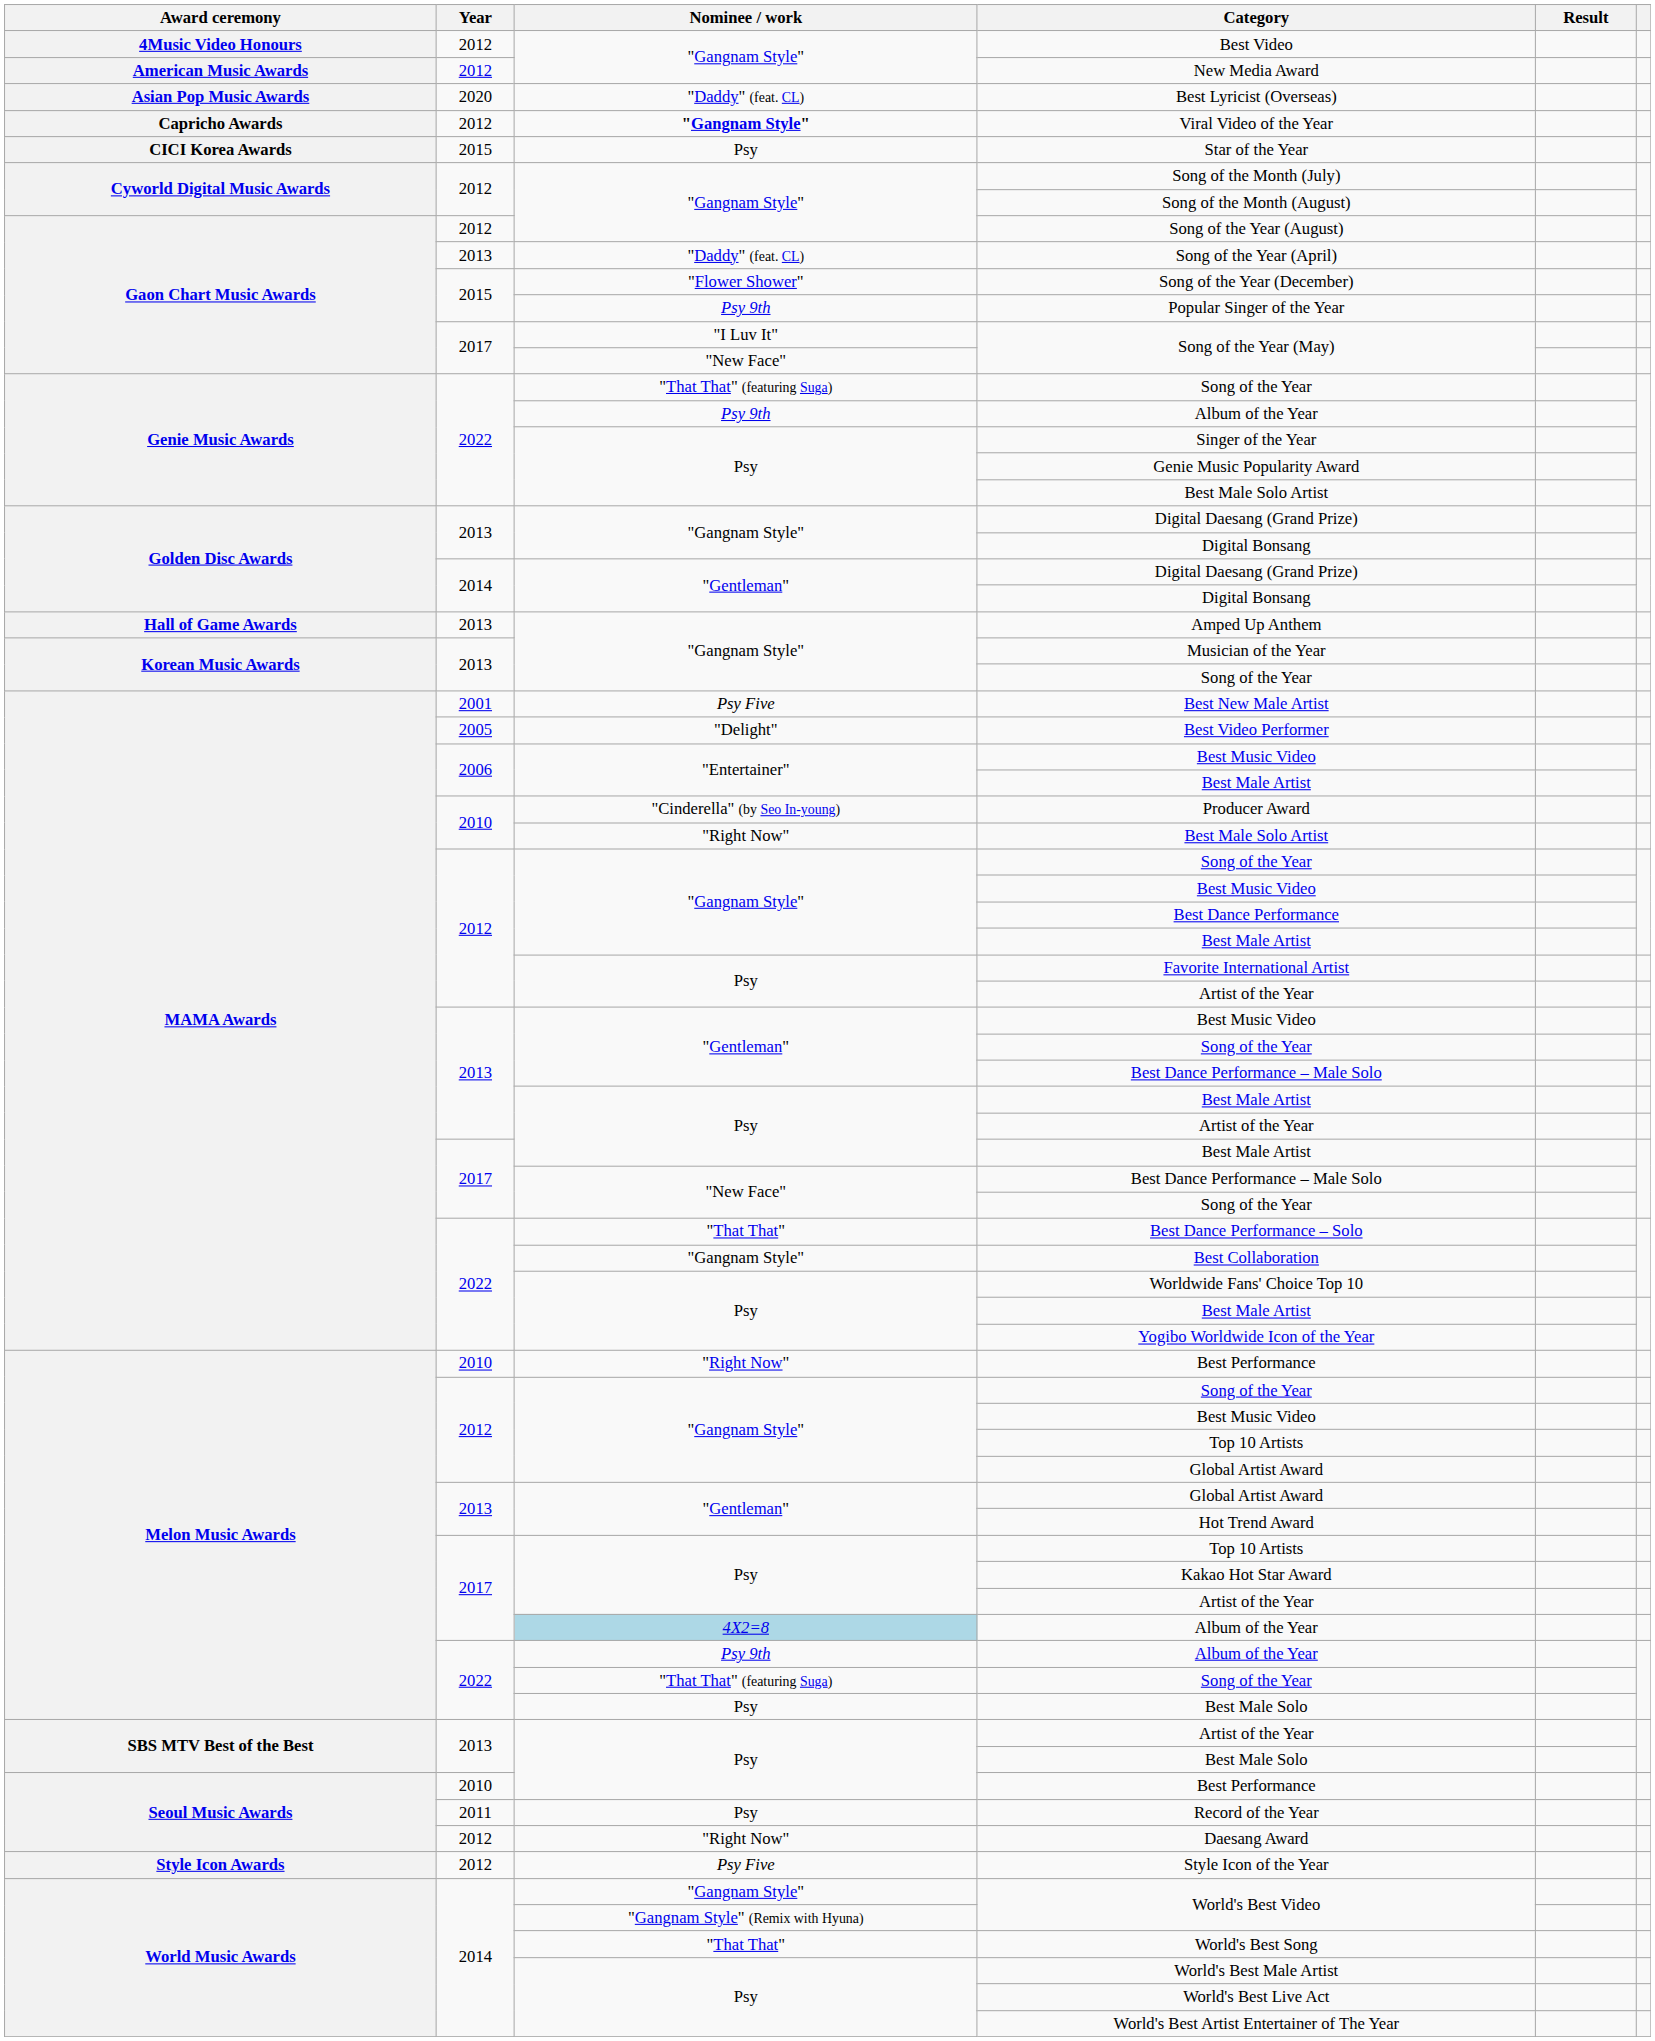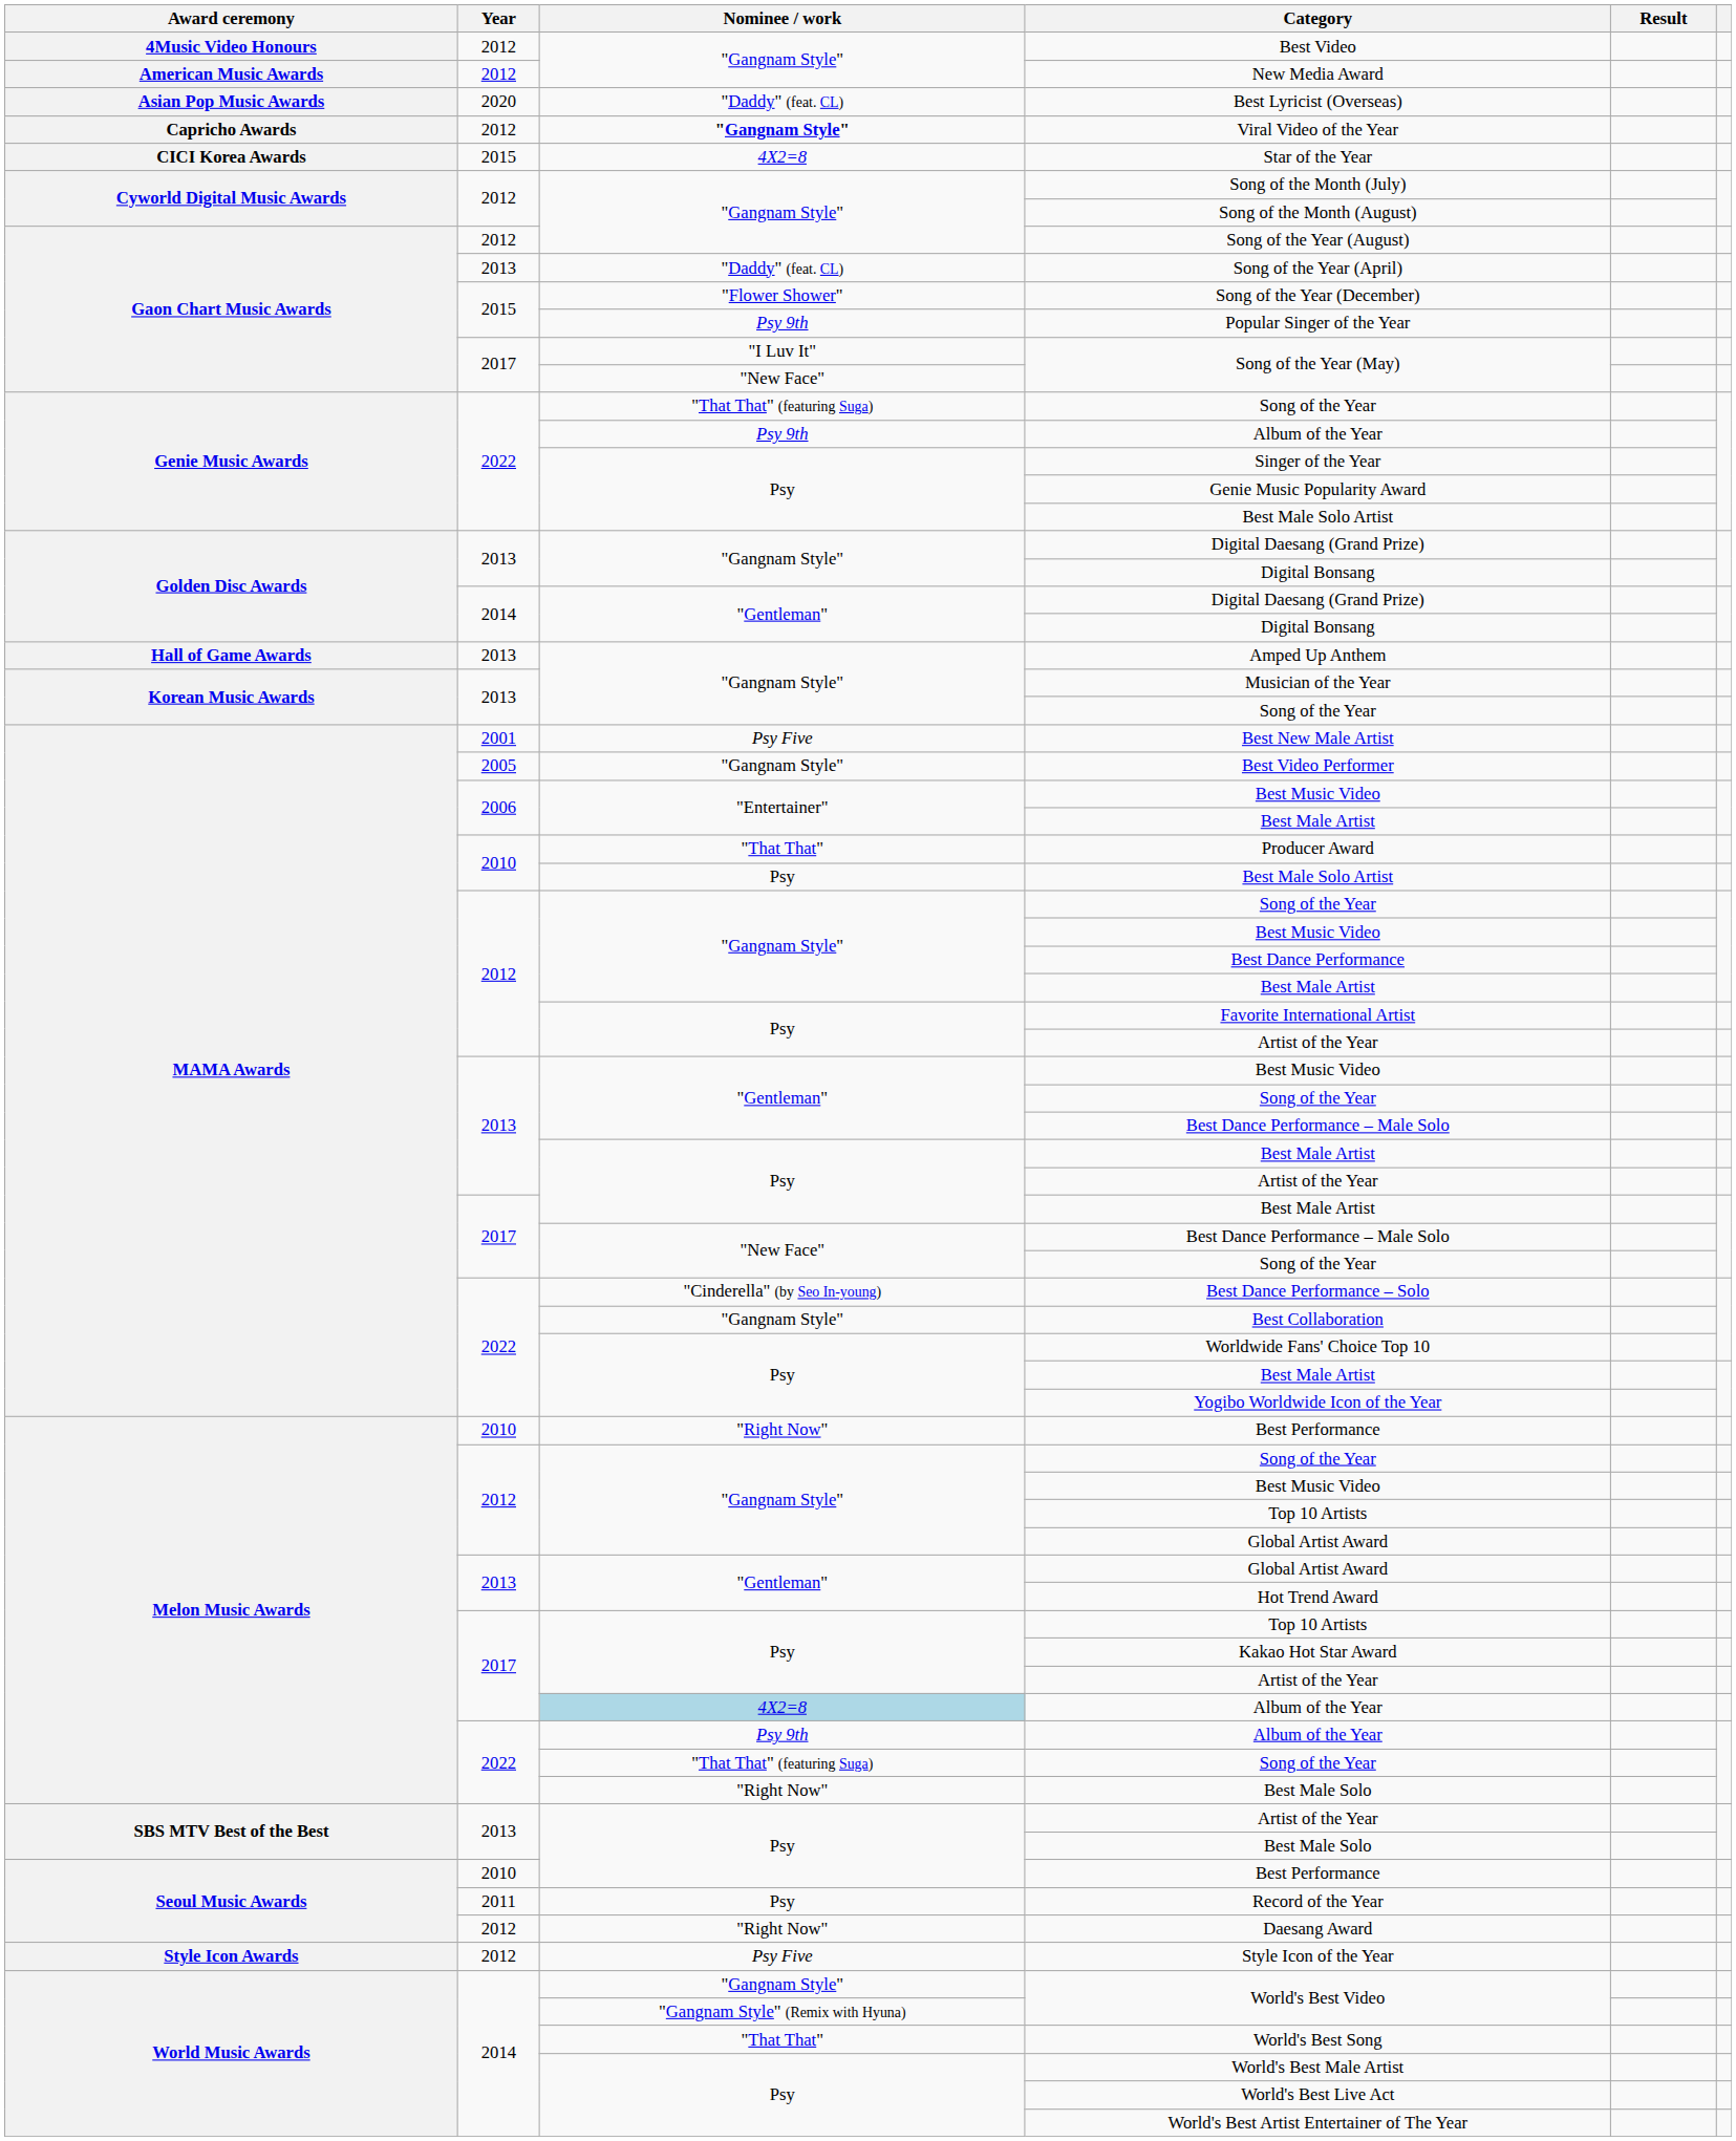 <table class="wikitable sortable plainrowheaders" style="text-align:center; width:100%;">
 <tr>
 <th scope="col">Award ceremony</th>
 <th scope="col">Year</th>
 <th scope="col">Nominee / work</th>
 <th scope="col">Category</th>
 <th scope="col">Result</th>
 <th scope="col" class="unsortable"></th>
 </tr>
 <tr>
 <th scope="row"><a href='#'>4Music Video Honours</a></th>
 <td>2012</td>
 <td rowspan="2">"<a href='#'>Gangnam Style</a>"</td>
 <td>Best Video</td>
 <td></td>
 <td></td>
 </tr>
 <tr>
 <th scope="row"><a href='#'>American Music Awards</a></th>
 <td><a href='#'>2012</a></td>
 <td>New Media Award</td>
 <td></td>
 <td></td>
 </tr>
 <tr>
 <th scope="row"><a href='#'>Asian Pop Music Awards</a></th>
 <td>2020</td>
 <td>"<a href='#'>Daddy</a>" <small>(feat. <a href='#'>CL</a>)</small></td>
 <td>Best Lyricist (Overseas)</td>
 <td></td>
 <td></td>
 </tr>
 <tr>
 <th scope="row">Capricho Awards</th>
 <td>2012</td>
 <td><strong>"<a href='#'>Gangnam Style</a>"</strong></td>
 <td>Viral Video of the Year</td>
 <td></td>
 <td></td>
 </tr>
 <tr>
 <th scope="row">CICI Korea Awards</th>
 <td>2015</td>
-<td>Psy</td>
+<td><em><a href='#'>4X2=8</a></em></td>
 <td>Star of the Year</td>
 <td></td>
 <td></td>
 </tr>
 <tr>
 <th rowspan="2" scope="row"><a href='#'>Cyworld Digital Music Awards</a></th>
 <td rowspan="2">2012</td>
 <td rowspan="3">"<a href='#'>Gangnam Style</a>"</td>
 <td>Song of the Month (July)</td>
 <td></td>
 <td rowspan="2"></td>
 </tr>
 <tr>
 <td>Song of the Month (August)</td>
 <td></td>
 </tr>
 <tr>
 <th rowspan="6" scope="row"><a href='#'>Gaon Chart Music Awards</a></th>
 <td>2012</td>
 <td>Song of the Year (August)</td>
 <td></td>
 <td></td>
 </tr>
 <tr>
 <td>2013</td>
 <td>"<a href='#'>Daddy</a>" <small>(feat. <a href='#'>CL</a>)</small></td>
 <td>Song of the Year (April)</td>
 <td></td>
 <td></td>
 </tr>
 <tr>
 <td rowspan="2">2015</td>
 <td>"<a href='#'>Flower Shower</a>"</td>
 <td>Song of the Year (December)</td>
 <td></td>
 <td></td>
 </tr>
 <tr>
 <td><em><a href='#'>Psy 9th</a></em></td>
 <td>Popular Singer of the Year</td>
 <td></td>
 <td></td>
 </tr>
 <tr>
 <td rowspan="2">2017</td>
 <td>"I Luv It"</td>
 <td rowspan="2">Song of the Year (May)</td>
 <td></td>
 <td></td>
 </tr>
 <tr>
 <td>"New Face"</td>
 <td></td>
 <td></td>
 </tr>
 <tr>
 <th scope="row" rowspan="5"><a href='#'>Genie Music Awards</a></th>
 <td rowspan="5"><a href='#'>2022</a></td>
 <td>"<a href='#'>That That</a>" <small>(featuring <a href='#'>Suga</a>)</small></td>
 <td>Song of the Year</td>
 <td></td>
 <td rowspan="5"></td>
 </tr>
 <tr>
 <td><em><a href='#'>Psy 9th</a></em></td>
 <td>Album of the Year</td>
 <td></td>
 </tr>
 <tr>
 <td rowspan="3">Psy</td>
 <td>Singer of the Year</td>
 <td></td>
 </tr>
 <tr>
 <td>Genie Music Popularity Award</td>
 <td></td>
 </tr>
 <tr>
 <td>Best Male Solo Artist</td>
 <td></td>
 </tr>
 <tr>
 <th scope="row" rowspan="4"><a href='#'>Golden Disc Awards</a></th>
 <td rowspan="2">2013</td>
 <td rowspan="2">"Gangnam Style"</td>
 <td>Digital Daesang (Grand Prize)</td>
 <td></td>
 <td rowspan="2"></td>
 </tr>
 <tr>
 <td>Digital Bonsang</td>
 <td></td>
 </tr>
 <tr>
 <td rowspan="2">2014</td>
 <td rowspan="2">"<a href='#'>Gentleman</a>"</td>
 <td>Digital Daesang (Grand Prize)</td>
 <td></td>
 <td rowspan="2"></td>
 </tr>
 <tr>
 <td>Digital Bonsang</td>
 <td></td>
 </tr>
 <tr>
 <th scope="row"><a href='#'>Hall of Game Awards</a></th>
 <td>2013</td>
 <td rowspan="3">"Gangnam Style"</td>
 <td>Amped Up Anthem</td>
 <td></td>
 <td></td>
 </tr>
 <tr>
 <th scope="row" rowspan="2"><a href='#'>Korean Music Awards</a></th>
 <td rowspan="2">2013</td>
 <td>Musician of the Year</td>
 <td></td>
 <td></td>
 </tr>
 <tr>
 <td>Song of the Year</td>
 <td></td>
 <td></td>
 </tr>
 <tr>
 <th rowspan="25" scope="row"><a href='#'>MAMA Awards</a></th>
 <td><a href='#'>2001</a></td>
 <td><em>Psy Five</em></td>
 <td><a href='#'>Best New Male Artist</a></td>
 <td></td>
 <td></td>
 </tr>
 <tr>
 <td><a href='#'>2005</a></td>
-<td>"Delight"</td>
+<td>"Gangnam Style"</td>
 <td><a href='#'>Best Video Performer</a></td>
 <td></td>
 <td></td>
 </tr>
 <tr>
 <td rowspan="2"><a href='#'>2006</a></td>
 <td rowspan="2">"Entertainer"</td>
 <td><a href='#'>Best Music Video</a></td>
 <td></td>
 <td rowspan="2"></td>
 </tr>
 <tr>
 <td><a href='#'>Best Male Artist</a></td>
 <td></td>
 </tr>
 <tr>
 <td rowspan="2"><a href='#'>2010</a></td>
-<td>"Cinderella" <small>(by <a href='#'>Seo In-young</a>)</small></td>
+<td>"<a href='#'>That That</a>"</td>
 <td>Producer Award</td>
 <td></td>
 <td></td>
 </tr>
 <tr>
-<td>"Right Now"</td>
+<td>Psy</td>
 <td><a href='#'>Best Male Solo Artist</a></td>
 <td></td>
 <td></td>
 </tr>
 <tr>
 <td rowspan="6"><a href='#'>2012</a></td>
 <td rowspan="4">"<a href='#'>Gangnam Style</a>"</td>
 <td><a href='#'>Song of the Year</a></td>
 <td></td>
 <td rowspan="4"></td>
 </tr>
 <tr>
 <td><a href='#'>Best Music Video</a></td>
 <td></td>
 </tr>
 <tr>
 <td><a href='#'>Best Dance Performance</a></td>
 <td></td>
 </tr>
 <tr>
 <td><a href='#'>Best Male Artist</a></td>
 <td></td>
 </tr>
 <tr>
 <td rowspan="2">Psy</td>
 <td><a href='#'>Favorite International Artist</a></td>
 <td></td>
 <td></td>
 </tr>
 <tr>
 <td>Artist of the Year</td>
 <td></td>
 <td></td>
 </tr>
 <tr>
 <td rowspan="5"><a href='#'>2013</a></td>
 <td rowspan="3">"<a href='#'>Gentleman</a>"</td>
 <td>Best Music Video</td>
 <td></td>
 <td></td>
 </tr>
 <tr>
 <td><a href='#'>Song of the Year</a></td>
 <td></td>
 <td></td>
 </tr>
 <tr>
 <td><a href='#'>Best Dance Performance – Male Solo</a></td>
 <td></td>
 <td></td>
 </tr>
 <tr>
 <td rowspan="3">Psy</td>
 <td><a href='#'>Best Male Artist</a></td>
 <td></td>
 <td></td>
 </tr>
 <tr>
 <td>Artist of the Year</td>
 <td></td>
 <td></td>
 </tr>
 <tr>
 <td rowspan="3"><a href='#'>2017</a></td>
 <td>Best Male Artist</td>
 <td></td>
 <td rowspan="3"></td>
 </tr>
 <tr>
 <td rowspan="2">"New Face"</td>
 <td>Best Dance Performance – Male Solo</td>
 <td></td>
 </tr>
 <tr>
 <td>Song of the Year</td>
 <td></td>
 </tr>
 <tr>
 <td rowspan="5"><a href='#'>2022</a></td>
-<td>"<a href='#'>That That</a>"</td>
+<td>"Cinderella" <small>(by <a href='#'>Seo In-young</a>)</small></td>
 <td><a href='#'>Best Dance Performance – Solo</a></td>
 <td></td>
 <td rowspan="3"></td>
 </tr>
 <tr>
 <td>"Gangnam Style"</td>
 <td><a href='#'>Best Collaboration</a></td>
 <td></td>
 </tr>
 <tr>
 <td rowspan="3">Psy</td>
 <td>Worldwide Fans' Choice Top 10</td>
 <td></td>
 </tr>
 <tr>
 <td><a href='#'>Best Male Artist</a></td>
 <td></td>
 <td rowspan="2"></td>
 </tr>
 <tr>
 <td><a href='#'>Yogibo Worldwide Icon of the Year</a></td>
 <td></td>
 </tr>
 <tr>
 <th rowspan="14" scope="row"><a href='#'>Melon Music Awards</a></th>
 <td><a href='#'>2010</a></td>
 <td>"<a href='#'>Right Now</a>"</td>
 <td>Best Performance</td>
 <td></td>
 <td></td>
 </tr>
 <tr>
 <td rowspan="4"><a href='#'>2012</a></td>
 <td rowspan="4">"<a href='#'>Gangnam Style</a>"</td>
 <td><a href='#'>Song of the Year</a></td>
 <td></td>
 <td></td>
 </tr>
 <tr>
 <td>Best Music Video</td>
 <td></td>
 <td></td>
 </tr>
 <tr>
 <td>Top 10 Artists</td>
 <td></td>
 <td></td>
 </tr>
 <tr>
 <td>Global Artist Award</td>
 <td></td>
 <td></td>
 </tr>
 <tr>
 <td rowspan="2"><a href='#'>2013</a></td>
 <td rowspan="2">"<a href='#'>Gentleman</a>"</td>
 <td>Global Artist Award</td>
 <td></td>
 <td></td>
 </tr>
 <tr>
 <td>Hot Trend Award</td>
 <td></td>
 <td></td>
 </tr>
 <tr>
 <td rowspan="4"><a href='#'>2017</a></td>
 <td rowspan="3">Psy</td>
 <td>Top 10 Artists</td>
 <td></td>
 <td></td>
 </tr>
 <tr>
 <td>Kakao Hot Star Award</td>
 <td></td>
 <td></td>
 </tr>
 <tr>
 <td>Artist of the Year</td>
 <td></td>
 <td></td>
 </tr>
 <tr>
 <td style="background: lightblue;"><em><a href='#'>4X2=8</a></em></td>
 <td>Album of the Year</td>
 <td></td>
 <td></td>
 </tr>
 <tr>
 <td rowspan="3"><a href='#'>2022</a></td>
 <td><em><a href='#'>Psy 9th</a></em></td>
 <td><a href='#'>Album of the Year</a></td>
 <td></td>
 <td rowspan="3"></td>
 </tr>
 <tr>
 <td>"<a href='#'>That That</a>" <small>(featuring <a href='#'>Suga</a>)</small></td>
 <td><a href='#'>Song of the Year</a></td>
 <td></td>
 </tr>
 <tr>
-<td>Psy</td>
+<td>"Right Now"</td>
 <td>Best Male Solo</td>
 <td></td>
 </tr>
 <tr>
 <th scope="row" rowspan="2">SBS MTV Best of the Best</th>
 <td rowspan="2">2013</td>
 <td rowspan="3">Psy</td>
 <td>Artist of the Year</td>
 <td></td>
 <td rowspan="2"></td>
 </tr>
 <tr>
 <td>Best Male Solo</td>
 <td></td>
 </tr>
 <tr>
 <th scope="row" rowspan="3"><a href='#'>Seoul Music Awards</a></th>
 <td>2010</td>
 <td>Best Performance</td>
 <td></td>
 <td></td>
 </tr>
 <tr>
 <td>2011</td>
 <td>Psy</td>
 <td>Record of the Year</td>
 <td></td>
 <td></td>
 </tr>
 <tr>
 <td>2012</td>
 <td>"Right Now"</td>
 <td>Daesang Award</td>
 <td></td>
 <td></td>
 </tr>
 <tr>
 <th scope="row"><a href='#'>Style Icon Awards</a></th>
 <td>2012</td>
 <td><em>Psy Five</em></td>
 <td>Style Icon of the Year</td>
 <td></td>
 <td></td>
 </tr>
 <tr>
 <th scope="row" rowspan="6"><a href='#'>World Music Awards</a></th>
 <td rowspan="6">2014</td>
 <td>"<a href='#'>Gangnam Style</a>"</td>
 <td rowspan="2">World's Best Video</td>
 <td></td>
 <td></td>
 </tr>
 <tr>
 <td>"<a href='#'>Gangnam Style</a>" <small>(Remix with Hyuna)</small></td>
 <td></td>
 <td></td>
 </tr>
 <tr>
 <td>"<a href='#'>That That</a>"</td>
 <td>World's Best Song</td>
 <td></td>
 <td></td>
 </tr>
 <tr>
 <td rowspan="3">Psy</td>
 <td>World's Best Male Artist</td>
 <td></td>
 <td></td>
 </tr>
 <tr>
 <td>World's Best Live Act</td>
 <td></td>
 <td></td>
 </tr>
 <tr>
 <td>World's Best Artist Entertainer of The Year</td>
 <td></td>
 <td></td>
 </tr>
 </table>
